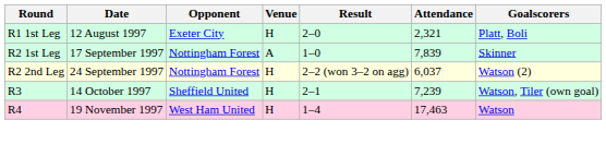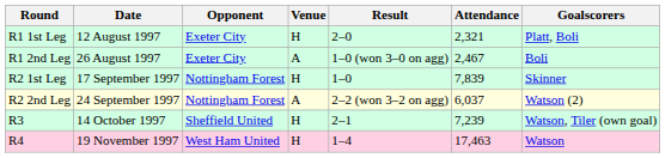 <table class="wikitable">
 <tr>
 <th>Round</th>
 <th>Date</th>
 <th>Opponent</th>
 <th>Venue</th>
 <th>Result</th>
 <th>Attendance</th>
 <th>Goalscorers</th>
 </tr>
 <tr style="background-color: #d0ffe3;">
 <td>R1 1st Leg</td>
 <td>12 August 1997</td>
 <td><a href='#'>Exeter City</a></td>
 <td>H</td>
 <td>2–0</td>
 <td>2,321</td>
 <td><a href='#'>Platt</a>, <a href='#'>Boli</a></td>
 </tr>
 <tr style="background-color: #d0ffe3;">
+<td>R1 2nd Leg</td>
+<td>26 August 1997</td>
+<td><a href='#'>Exeter City</a></td>
+<td>A</td>
+<td>1–0 (won 3–0 on agg)</td>
+<td>2,467</td>
+<td><a href='#'>Boli</a></td>
+</tr>
+<tr style="background-color: #d0ffe3;">
 <td>R2 1st Leg</td>
 <td>17 September 1997</td>
 <td><a href='#'>Nottingham Forest</a></td>
-<td>A</td>
+<td>H</td>
 <td>1–0</td>
 <td>7,839</td>
 <td><a href='#'>Skinner</a></td>
 </tr>
 <tr style="background-color: #ffffdd;">
 <td>R2 2nd Leg</td>
 <td>24 September 1997</td>
 <td><a href='#'>Nottingham Forest</a></td>
-<td>H</td>
+<td>A</td>
 <td>2–2 (won 3–2 on agg)</td>
 <td>6,037</td>
 <td><a href='#'>Watson</a> (2)</td>
 </tr>
 <tr style="background-color: #d0ffe3;">
 <td>R3</td>
 <td>14 October 1997</td>
 <td><a href='#'>Sheffield United</a></td>
 <td>H</td>
 <td>2–1</td>
 <td>7,239</td>
 <td><a href='#'>Watson</a>, <a href='#'>Tiler</a> (own goal)</td>
 </tr>
 <tr style="background-color: #ffd0e3;">
 <td>R4</td>
 <td>19 November 1997</td>
 <td><a href='#'>West Ham United</a></td>
 <td>H</td>
 <td>1–4</td>
 <td>17,463</td>
 <td><a href='#'>Watson</a></td>
 </tr>
 </table>
